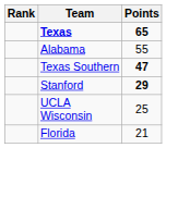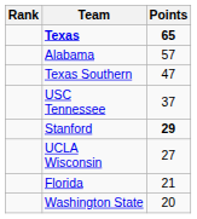 <table class="wikitable sortable" style="text-align:center">
 <tr>
 <th>Rank</th>
 <th>Team</th>
 <th>Points</th>
 </tr>
 <tr>
 <td></td>
 <td align="left"><strong><a href='#'>Texas</a></strong></td>
 <td><strong>65</strong></td>
 </tr>
 <tr>
 <td></td>
 <td align="left"><a href='#'>Alabama</a></td>
-<td>55</td>
+<td>57</td>
 </tr>
 <tr>
 <td></td>
 <td align="left"><a href='#'>Texas Southern</a></td>
-<td><strong>47</strong></td>
+<td>47</td>
+</tr>
+<tr>
+<td></td>
+<td align="left"><a href='#'>USC</a><br><a href='#'>Tennessee</a></td>
+<td>37</td>
 </tr>
 <tr>
 <td></td>
 <td align="left"><a href='#'>Stanford</a></td>
 <td><strong>29</strong></td>
 </tr>
 <tr>
 <td></td>
 <td align="left"><a href='#'>UCLA</a><br><a href='#'>Wisconsin</a></td>
-<td>25</td>
+<td>27</td>
 </tr>
 <tr>
 <td></td>
 <td align="left"><a href='#'>Florida</a></td>
 <td>21</td>
 </tr>
+<tr>
+<td></td>
+<td align="left"><a href='#'>Washington State</a></td>
+<td>20</td>
+</tr>
 </table>
